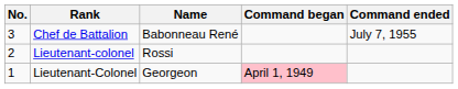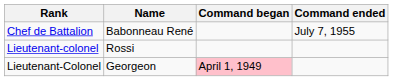 <table class="wikitable sortable">
 <tr>
-<th>No.</th>
 <th>Rank</th>
 <th>Name</th>
 <th>Command began</th>
 <th>Command ended</th>
 </tr>
 <tr>
-<td>3</td>
 <td><a href='#'>Chef de Battalion</a></td>
 <td>Babonneau René</td>
 <td></td>
 <td>July 7, 1955</td>
 </tr>
 <tr>
-<td>2</td>
 <td><a href='#'>Lieutenant-colonel</a></td>
 <td>Rossi</td>
 <td></td>
 <td></td>
 </tr>
 <tr>
-<td>1</td>
 <td>Lieutenant-Colonel</td>
 <td>Georgeon</td>
 <td style="background: pink;">April 1, 1949</td>
 <td></td>
 </tr>
 </table>
